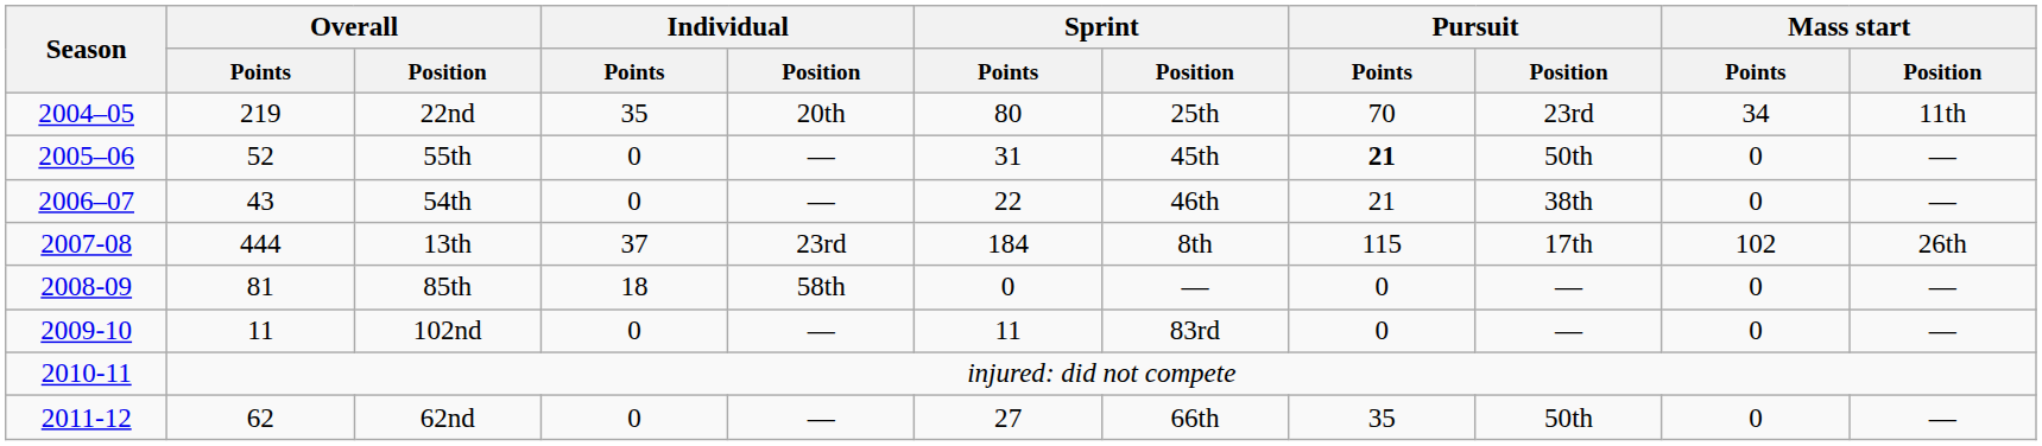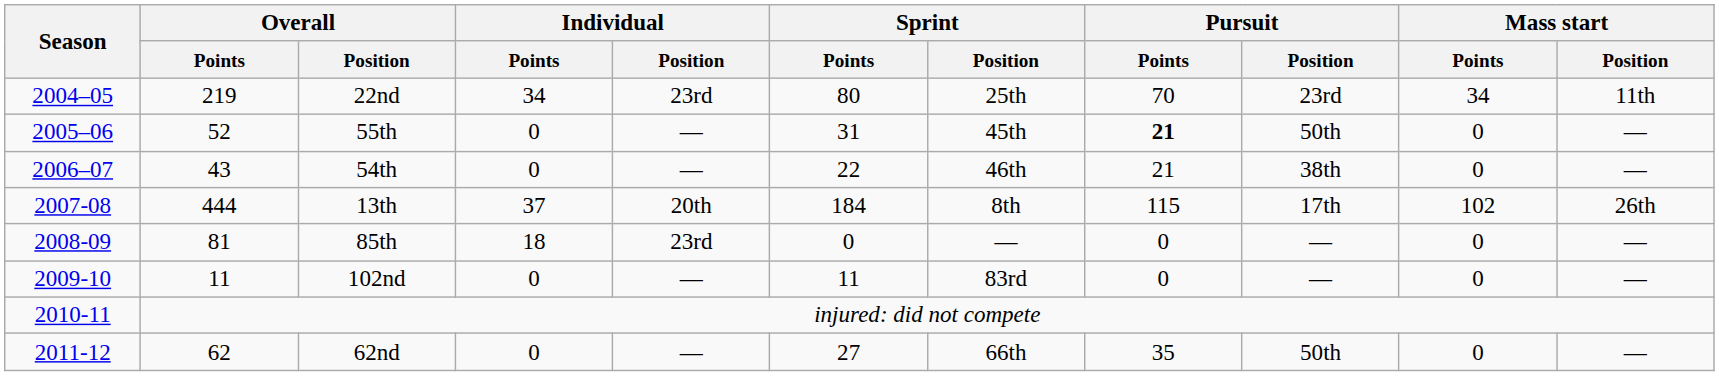 <table class="wikitable" style="text-align:center;" width="75%">
 <tr class="hintergrundfarbe5">
 <th rowspan="2" style="width:4%;">Season</th>
 <th colspan="2">Overall</th>
 <th colspan="2">Individual</th>
 <th colspan="2">Sprint</th>
 <th colspan="2">Pursuit</th>
 <th colspan="2">Mass start</th>
 </tr>
 <tr class="hintergrundfarbe5">
 <th style="width:5%;"><small>Points</small></th>
 <th style="width:5%;"><small>Position</small></th>
 <th style="width:5%;"><small>Points</small></th>
 <th style="width:5%;"><small>Position</small></th>
 <th style="width:5%;"><small>Points</small></th>
 <th style="width:5%;"><small>Position</small></th>
 <th style="width:5%;"><small>Points</small></th>
 <th style="width:5%;"><small>Position</small></th>
 <th style="width:5%;"><small>Points</small></th>
 <th style="width:5%;"><small>Position</small></th>
 </tr>
 <tr>
 <td><a href='#'>2004–05</a></td>
 <td>219</td>
 <td>22nd</td>
-<td>35</td>
-<td>20th</td>
+<td>34</td>
+<td>23rd</td>
 <td>80</td>
 <td>25th</td>
 <td>70</td>
 <td>23rd</td>
 <td>34</td>
 <td>11th</td>
 </tr>
 <tr>
 <td><a href='#'>2005–06</a></td>
 <td>52</td>
 <td>55th</td>
 <td>0</td>
 <td>—</td>
 <td>31</td>
 <td>45th</td>
 <td><strong>21</strong></td>
 <td>50th</td>
 <td>0</td>
 <td>—</td>
 </tr>
 <tr>
 <td><a href='#'>2006–07</a></td>
 <td>43</td>
 <td>54th</td>
 <td>0</td>
 <td>—</td>
 <td>22</td>
 <td>46th</td>
 <td>21</td>
 <td>38th</td>
 <td>0</td>
 <td>—</td>
 </tr>
 <tr>
 <td><a href='#'>2007-08</a></td>
 <td>444</td>
 <td>13th</td>
 <td>37</td>
-<td>23rd</td>
+<td>20th</td>
 <td>184</td>
 <td>8th</td>
 <td>115</td>
 <td>17th</td>
 <td>102</td>
 <td>26th</td>
 </tr>
 <tr>
 <td><a href='#'>2008-09</a></td>
 <td>81</td>
 <td>85th</td>
 <td>18</td>
-<td>58th</td>
+<td>23rd</td>
 <td>0</td>
 <td>—</td>
 <td>0</td>
 <td>—</td>
 <td>0</td>
 <td>—</td>
 </tr>
 <tr>
 <td><a href='#'>2009-10</a></td>
 <td>11</td>
 <td>102nd</td>
 <td>0</td>
 <td>—</td>
 <td>11</td>
 <td>83rd</td>
 <td>0</td>
 <td>—</td>
 <td>0</td>
 <td>—</td>
 </tr>
 <tr>
 <td><a href='#'>2010-11</a></td>
 <td colspan=10><em>injured: did not compete</em></td>
 </tr>
 <tr>
 <td><a href='#'>2011-12</a></td>
 <td>62</td>
 <td>62nd</td>
 <td>0</td>
 <td>—</td>
 <td>27</td>
 <td>66th</td>
 <td>35</td>
 <td>50th</td>
 <td>0</td>
 <td>—</td>
 </tr>
 </table>
